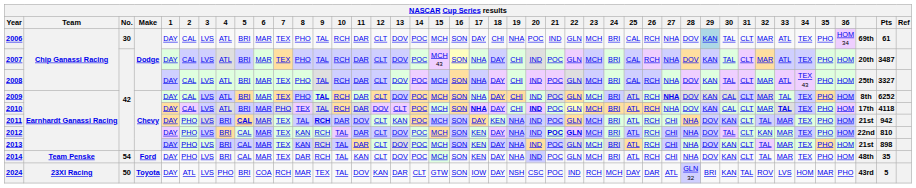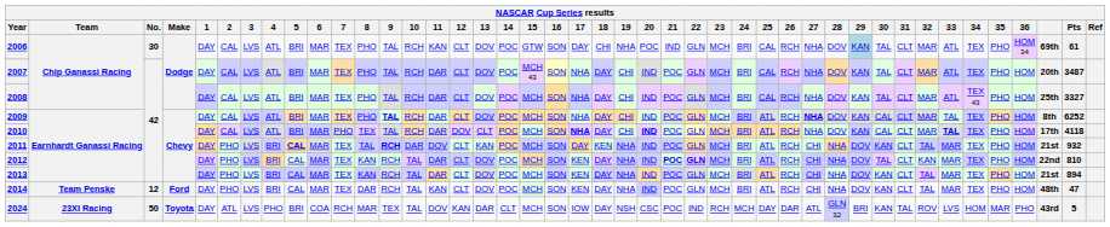 <table class="wikitable" style="text-align:center; font-size:75%">
 <tr>
 <th colspan=45><a href='#'>NASCAR</a> <a href='#'>Cup Series</a> results</th>
 </tr>
 <tr>
 <th>Year</th>
 <th>Team</th>
 <th>No.</th>
 <th>Make</th>
 <th>1</th>
 <th>2</th>
 <th>3</th>
 <th>4</th>
 <th>5</th>
 <th>6</th>
 <th>7</th>
 <th>8</th>
 <th>9</th>
 <th>10</th>
 <th>11</th>
 <th>12</th>
 <th>13</th>
 <th>14</th>
 <th>15</th>
 <th>16</th>
 <th>17</th>
 <th>18</th>
 <th>19</th>
 <th>20</th>
 <th>21</th>
 <th>22</th>
 <th>23</th>
 <th>24</th>
 <th>25</th>
 <th>26</th>
 <th>27</th>
 <th>28</th>
 <th>29</th>
 <th>30</th>
 <th>31</th>
 <th>32</th>
 <th>33</th>
 <th>34</th>
 <th>35</th>
 <th>36</th>
 <th></th>
 <th>Pts</th>
 <th>Ref</th>
 </tr>
 <tr>
 <th><a href='#'>2006</a></th>
 <th rowspan=3 nowrap><a href='#'>Chip Ganassi Racing</a></th>
 <th>30</th>
 <th rowspan=3><a href='#'>Dodge</a></th>
 <td><a href='#'>DAY</a></td>
 <td><a href='#'>CAL</a></td>
 <td><a href='#'>LVS</a></td>
 <td><a href='#'>ATL</a></td>
 <td><a href='#'>BRI</a></td>
 <td><a href='#'>MAR</a></td>
 <td><a href='#'>TEX</a></td>
 <td><a href='#'>PHO</a></td>
 <td><a href='#'>TAL</a></td>
 <td><a href='#'>RCH</a></td>
-<td><a href='#'>DAR</a></td>
+<td><a href='#'>KAN</a></td>
 <td><a href='#'>CLT</a></td>
 <td><a href='#'>DOV</a></td>
 <td><a href='#'>POC</a></td>
-<td><a href='#'>MCH</a></td>
+<td><a href='#'>GTW</a></td>
 <td><a href='#'>SON</a></td>
 <td><a href='#'>DAY</a></td>
 <td><a href='#'>CHI</a></td>
 <td><a href='#'>NHA</a></td>
 <td><a href='#'>POC</a></td>
 <td><a href='#'>IND</a></td>
 <td><a href='#'>GLN</a></td>
 <td><a href='#'>MCH</a></td>
 <td><a href='#'>BRI</a></td>
 <td><a href='#'>CAL</a></td>
 <td><a href='#'>RCH</a></td>
 <td><a href='#'>NHA</a></td>
 <td><a href='#'>DOV</a></td>
 <td style="background: lightblue;"><a href='#'>KAN</a></td>
 <td><a href='#'>TAL</a></td>
 <td><a href='#'>CLT</a></td>
 <td><a href='#'>MAR</a></td>
 <td><a href='#'>ATL</a></td>
 <td><a href='#'>TEX</a></td>
 <td><a href='#'>PHO</a></td>
 <td style="background:#EFCFFF;"><a href='#'>HOM</a><br><small>34</small></td>
 <th>69th</th>
 <th>61</th>
 <th></th>
 </tr>
 <tr>
 <th><a href='#'>2007</a></th>
 <th rowspan=7>42</th>
 <td style="background:#dfffdf;"><a href='#'>DAY</a><br></td>
 <td style="background:#cfcfff;"><a href='#'>CAL</a><br></td>
 <td style="background:#cfcfff;"><a href='#'>LVS</a><br></td>
 <td style="background:#dfdfdf;"><a href='#'>ATL</a><br></td>
 <td style="background:#cfcfff;"><a href='#'>BRI</a><br></td>
 <td style="background:#dfffdf;"><a href='#'>MAR</a><br></td>
 <td style="background:#ffdf9f;"><a href='#'>TEX</a><br></td>
 <td style="background:#cfcfff;"><a href='#'>PHO</a><br></td>
 <td style="background:#cfcfff;"><a href='#'>TAL</a><br></td>
 <td style="background:#cfcfff;"><a href='#'>RCH</a><br></td>
 <td style="background:#cfcfff;"><a href='#'>DAR</a><br></td>
 <td style="background:#cfcfff;"><a href='#'>CLT</a><br></td>
 <td style="background:#cfcfff;"><a href='#'>DOV</a><br></td>
 <td style="background:#dfffdf;"><a href='#'>POC</a><br></td>
 <td style="background:#efcfff;"><a href='#'>MCH</a><br><small>43</small></td>
 <td style="background:#ffffbf;"><a href='#'>SON</a><br></td>
 <td style="background:#dfffdf;"><a href='#'>NHA</a><br></td>
 <td style="background:#cfcfff;"><a href='#'>DAY</a><br></td>
 <td style="background:#dfffdf;"><a href='#'>CHI</a><br></td>
 <td style="background:#dfdfdf;"><a href='#'>IND</a><br></td>
 <td style="background:#dfffdf;"><a href='#'>POC</a><br></td>
 <td style="background:#efcfff;"><a href='#'>GLN</a><br></td>
 <td style="background:#cfcfff;"><a href='#'>MCH</a><br></td>
 <td style="background:#dfffdf;"><a href='#'>BRI</a><br></td>
 <td style="background:#cfcfff;"><a href='#'>CAL</a><br></td>
 <td style="background:#efcfff;"><a href='#'>RCH</a><br></td>
 <td style="background:#cfcfff;"><a href='#'>NHA</a><br></td>
 <td style="background:#ffdf9f;"><a href='#'>DOV</a><br></td>
 <td style="background:#cfcfff;"><a href='#'>KAN</a><br></td>
 <td style="background:#dfffdf;"><a href='#'>TAL</a><br></td>
 <td style="background:#efcfff;"><a href='#'>CLT</a><br></td>
 <td style="background:#ffdf9f;"><a href='#'>MAR</a><br></td>
 <td style="background:#cfcfff;"><a href='#'>ATL</a><br></td>
 <td style="background:#cfcfff;"><a href='#'>TEX</a><br></td>
 <td style="background:#dfffdf;"><a href='#'>PHO</a><br></td>
 <td style="background:#dfffdf;"><a href='#'>HOM</a><br></td>
 <th>20th</th>
 <th>3487</th>
 <th></th>
 </tr>
 <tr>
 <th><a href='#'>2008</a></th>
 <td style="background:#cfcfff;"><a href='#'>DAY</a><br></td>
 <td style="background:#dfffdf;"><a href='#'>CAL</a><br></td>
 <td style="background:#dfffdf;"><a href='#'>LVS</a><br></td>
 <td style="background:#dfffdf;"><a href='#'>ATL</a><br></td>
 <td style="background:#dfffdf;"><a href='#'>BRI</a><br></td>
 <td style="background:#dfffdf;"><a href='#'>MAR</a><br></td>
 <td style="background:#dfffdf;"><a href='#'>TEX</a><br></td>
 <td style="background:#dfffdf;"><a href='#'>PHO</a><br></td>
 <td style="background:#dfdfdf;"><a href='#'>TAL</a><br></td>
 <td style="background:#cfcfff;"><a href='#'>RCH</a><br></td>
 <td style="background:#cfcfff;"><a href='#'>DAR</a><br></td>
 <td style="background:#cfcfff;"><a href='#'>CLT</a><br></td>
 <td style="background:#dfffdf;"><a href='#'>DOV</a><br></td>
 <td style="background:#efcfff;"><a href='#'>POC</a><br></td>
 <td style="background:#cfcfff;"><a href='#'>MCH</a><br></td>
 <td style="background:#ffdf9f;"><a href='#'>SON</a><br></td>
 <td style="background:#cfcfff;"><a href='#'>NHA</a><br></td>
 <td style="background:#efcfff;"><a href='#'>DAY</a><br></td>
 <td style="background:#dfffdf;"><a href='#'>CHI</a><br></td>
 <td style="background:#efcfff;"><a href='#'>IND</a><br></td>
 <td style="background:#efcfff;"><a href='#'>POC</a><br></td>
 <td style="background:#dfdfdf;"><a href='#'>GLN</a><br></td>
 <td style="background:#cfcfff;"><a href='#'>MCH</a><br></td>
 <td style="background:#dfffdf;"><a href='#'>BRI</a><br></td>
 <td style="background:#cfcfff;"><a href='#'>CAL</a><br></td>
 <td style="background:#cfcfff;"><a href='#'>RCH</a><br></td>
 <td style="background:#dfffdf;"><a href='#'>NHA</a><br></td>
 <td style="background:#efcfff;"><a href='#'>DOV</a><br></td>
 <td style="background:#dfffdf;"><a href='#'>KAN</a><br></td>
 <td style="background:#efcfff;"><a href='#'>TAL</a><br></td>
 <td style="background:#efcfff;"><a href='#'>CLT</a><br></td>
 <td style="background:#dfffdf;"><a href='#'>MAR</a><br></td>
 <td style="background:#efcfff;"><a href='#'>ATL</a><br></td>
 <td style="background:#efcfff;"><a href='#'>TEX</a><br><small>43</small></td>
 <td style="background:#dfffdf;"><a href='#'>PHO</a><br></td>
 <td style="background:#dfffdf;"><a href='#'>HOM</a><br></td>
 <th>25th</th>
 <th>3327</th>
 <th></th>
 </tr>
 <tr>
 <th><a href='#'>2009</a></th>
 <th rowspan=5 nowrap><a href='#'>Earnhardt Ganassi Racing</a></th>
 <th rowspan=5><a href='#'>Chevy</a></th>
 <td style="background:#dfffdf;"><a href='#'>DAY</a><br></td>
 <td style="background:#dfffdf;"><a href='#'>CAL</a><br></td>
 <td style="background:#cfcfff;"><a href='#'>LVS</a><br></td>
 <td style="background:#cfcfff;"><a href='#'>ATL</a><br></td>
 <td style="background:#ffdf9f;"><a href='#'>BRI</a><br></td>
 <td style="background:#dfffdf;"><a href='#'>MAR</a><br></td>
 <td style="background:#ffdf9f;"><a href='#'>TEX</a><br></td>
 <td style="background:#cfcfff;"><a href='#'>PHO</a><br></td>
 <td style="background:#dfffdf;"><strong><a href='#'>TAL</a></strong><br></td>
 <td style="background:#ffdf9f;"><a href='#'>RCH</a><br></td>
 <td style="background:#dfffdf;"><a href='#'>DAR</a><br></td>
 <td style="background:#ffdf9f;"><a href='#'>CLT</a><br></td>
 <td style="background:#cfcfff;"><a href='#'>DOV</a><br></td>
 <td style="background:#ffdf9f;"><a href='#'>POC</a><br></td>
 <td style="background:#ffdf9f;"><a href='#'>MCH</a><br></td>
 <td style="background:#ffdf9f;"><a href='#'>SON</a><br></td>
 <td style="background:#dfffdf;"><a href='#'>NHA</a><br></td>
 <td style="background:#ffdf9f;"><a href='#'>DAY</a><br></td>
 <td style="background:#ffdf9f;"><a href='#'>CHI</a><br></td>
 <td style="background:#dfffdf;"><a href='#'>IND</a><br></td>
 <td style="background:#dfdfdf;"><a href='#'>POC</a><br></td>
 <td style="background:#ffdf9f;"><a href='#'>GLN</a><br></td>
 <td style="background:#dfffdf;"><a href='#'>MCH</a><br></td>
 <td style="background:#cfcfff;"><a href='#'>BRI</a><br></td>
 <td style="background:#dfdfdf;"><a href='#'>ATL</a><br></td>
 <td style="background:#dfffdf;"><a href='#'>RCH</a><br></td>
 <td style="background:#dfdfdf;"><strong><a href='#'>NHA</a></strong><br></td>
 <td style="background:#dfdfdf;"><a href='#'>DOV</a><br></td>
 <td style="background:#dfdfdf;"><a href='#'>KAN</a><br></td>
 <td style="background:#dfdfdf;"><a href='#'>CAL</a><br></td>
 <td style="background:#cfcfff;"><a href='#'>CLT</a><br></td>
 <td style="background:#dfdfdf;"><a href='#'>MAR</a><br></td>
 <td style="background:#dfffdf;"><a href='#'>TAL</a><br></td>
 <td style="background:#cfcfff;"><a href='#'>TEX</a><br></td>
 <td style="background:#ffdf9f;"><a href='#'>PHO</a><br></td>
 <td style="background:#cfcfff;"><a href='#'>HOM</a><br></td>
 <th>8th</th>
 <th>6252</th>
 <th></th>
 </tr>
 <tr>
 <th><a href='#'>2010</a></th>
 <td style="background:#ffdf9f;"><a href='#'>DAY</a><br></td>
 <td style="background:#efcfff;"><a href='#'>CAL</a><br></td>
 <td style="background:#cfcfff;"><a href='#'>LVS</a><br></td>
 <td style="background:#dfdfdf;"><a href='#'>ATL</a><br></td>
 <td style="background:#cfcfff;"><a href='#'>BRI</a><br></td>
 <td style="background:#cfcfff;"><a href='#'>MAR</a><br></td>
 <td style="background:#dfdfdf;"><a href='#'>PHO</a><br></td>
 <td style="background:#efcfff;"><a href='#'>TEX</a><br></td>
 <td style="background:#dfdfdf;"><a href='#'>TAL</a><br></td>
 <td style="background:#ffdf9f;"><a href='#'>RCH</a><br></td>
 <td style="background:#dfdfdf;"><a href='#'>DAR</a><br></td>
 <td style="background:#efcfff;"><a href='#'>DOV</a><br></td>
 <td style="background:#efcfff;"><a href='#'>CLT</a><br></td>
 <td style="background:#ffdf9f;"><a href='#'>POC</a><br></td>
 <td style="background:#dfffdf;"><a href='#'>MCH</a><br></td>
 <td style="background:#ffdf9f;"><a href='#'>SON</a><br></td>
 <td style="background:#efcfff;"><strong><a href='#'>NHA</a></strong><br></td>
 <td style="background:#efcfff;"><a href='#'>DAY</a><br></td>
 <td style="background:#dfffdf;"><a href='#'>CHI</a><br></td>
 <td style="background:#efcfff;"><strong><a href='#'>IND</a></strong><br></td>
 <td style="background:#dfffdf;"><a href='#'>POC</a><br></td>
 <td style="background:#ffffbf;"><a href='#'>GLN</a><br></td>
 <td style="background:#ffdf9f;"><a href='#'>MCH</a><br></td>
 <td style="background:#ffdf9f;"><a href='#'>BRI</a><br></td>
 <td style="background:#ffdf9f;"><a href='#'>ATL</a><br></td>
 <td style="background:#ffdf9f;"><a href='#'>RCH</a><br></td>
 <td style="background:#dfffdf;"><a href='#'>NHA</a><br></td>
 <td style="background:#dfffdf;"><a href='#'>DOV</a><br></td>
 <td style="background:#cfcfff;"><a href='#'>KAN</a><br></td>
 <td style="background:#dfffdf;"><a href='#'>CAL</a><br></td>
 <td style="background:#dfffdf;"><a href='#'>CLT</a><br></td>
 <td style="background:#dfffdf;"><a href='#'>MAR</a><br></td>
 <td style="background:#dfdfdf;"><strong><a href='#'>TAL</a></strong><br></td>
 <td style="background:#cfcfff;"><a href='#'>TEX</a><br></td>
 <td style="background:#dfffdf;"><a href='#'>PHO</a><br></td>
 <td style="background:#efcfff;"><a href='#'>HOM</a><br></td>
 <th>17th</th>
 <th>4118</th>
 <th></th>
 </tr>
 <tr>
 <th><a href='#'>2011</a></th>
 <td style="background:#ffdf9f;"><a href='#'>DAY</a><br></td>
 <td style="background:#dfffdf;"><a href='#'>PHO</a><br></td>
 <td style="background:#dfdfdf;"><a href='#'>LVS</a><br></td>
 <td style="background:#cfcfff;"><a href='#'>BRI</a><br></td>
 <td style="background:#ffdf9f;"><strong><a href='#'>CAL</a></strong><br></td>
 <td style="background:#dfdfdf;"><a href='#'>MAR</a><br></td>
 <td style="background:#dfffdf;"><a href='#'>TEX</a><br></td>
 <td style="background:#cfcfff;"><a href='#'>TAL</a><br></td>
 <td style="background:#cfcfff;"><strong><a href='#'>RCH</a></strong><br></td>
 <td style="background:#cfcfff;"><a href='#'>DAR</a><br></td>
 <td style="background:#cfcfff;"><a href='#'>DOV</a><br></td>
 <td style="background:#dfffdf;"><a href='#'>CLT</a><br></td>
 <td style="background:#dfffdf;"><a href='#'>KAN</a><br></td>
 <td style="background:#ffdf9f;"><a href='#'>POC</a><br></td>
 <td style="background:#cfcfff;"><a href='#'>MCH</a><br></td>
 <td style="background:#cfcfff;"><a href='#'>SON</a><br></td>
 <td style="background:#ffdf9f;"><a href='#'>DAY</a><br></td>
 <td style="background:#dfffdf;"><a href='#'>KEN</a><br></td>
 <td style="background:#cfcfff;"><a href='#'>NHA</a><br></td>
 <td style="background:#cfcfff;"><a href='#'>IND</a><br></td>
 <td style="background:#cfcfff;"><a href='#'>POC</a><br></td>
 <td style="background:#ffdf9f;"><a href='#'>GLN</a><br></td>
 <td style="background:#cfcfff;"><a href='#'>MCH</a><br></td>
 <td style="background:#dfffdf;"><a href='#'>BRI</a><br></td>
 <td style="background:#dfffdf;"><a href='#'>ATL</a><br></td>
 <td style="background:#dfffdf;"><a href='#'>RCH</a><br></td>
 <td style="background:#dfffdf;"><a href='#'>CHI</a><br></td>
 <td style="background:#ffdf9f;"><a href='#'>NHA</a><br></td>
 <td style="background:#cfcfff;"><a href='#'>DOV</a><br></td>
 <td style="background:#cfcfff;"><a href='#'>KAN</a><br></td>
 <td style="background:#dfffdf;"><a href='#'>CLT</a><br></td>
 <td style="background:#cfcfff;"><a href='#'>TAL</a><br></td>
 <td style="background:#cfcfff;"><a href='#'>MAR</a><br></td>
 <td style="background:#dfffdf;"><a href='#'>TEX</a><br></td>
 <td style="background:#dfffdf;"><a href='#'>PHO</a><br></td>
 <td style="background:#cfcfff;"><a href='#'>HOM</a><br></td>
 <th>21st</th>
-<th>942</th>
+<th>932</th>
 <th></th>
 </tr>
 <tr>
 <th><a href='#'>2012</a></th>
 <td style="background:#efcfff;"><a href='#'>DAY</a><br></td>
 <td style="background:#dfffdf;"><a href='#'>PHO</a><br></td>
 <td style="background:#cfcfff;"><a href='#'>LVS</a><br></td>
 <td style="background:#ffdf9f;"><a href='#'>BRI</a><br></td>
 <td style="background:#dfffdf;"><a href='#'>CAL</a><br></td>
 <td style="background:#cfcfff;"><a href='#'>MAR</a><br></td>
 <td style="background:#dfffdf;"><a href='#'>TEX</a><br></td>
 <td style="background:#dfffdf;"><a href='#'>KAN</a><br></td>
 <td style="background:#dfffdf;"><a href='#'>RCH</a><br></td>
 <td style="background:#efcfff;"><a href='#'>TAL</a><br></td>
 <td style="background:#cfcfff;"><a href='#'>DAR</a><br></td>
 <td style="background:#cfcfff;"><a href='#'>CLT</a><br></td>
 <td style="background:#cfcfff;"><a href='#'>DOV</a><br></td>
 <td style="background:#dfffdf;"><a href='#'>POC</a><br></td>
 <td style="background:#ffdf9f;"><a href='#'>MCH</a><br></td>
 <td style="background:#cfcfff;"><a href='#'>SON</a><br></td>
 <td style="background:#dfffdf;"><a href='#'>KEN</a><br></td>
 <td style="background:#efcfff;"><a href='#'>DAY</a><br></td>
 <td style="background:#cfcfff;"><a href='#'>NHA</a><br></td>
 <td style="background:#cfcfff;"><a href='#'>IND</a><br></td>
 <td style="background:#dfffdf;"><strong><a href='#'>POC</a></strong><br></td>
 <td style="background:#efcfff;"><strong><a href='#'>GLN</a></strong><br></td>
 <td style="background:#cfcfff;"><a href='#'>MCH</a><br></td>
 <td style="background:#dfffdf;"><a href='#'>BRI</a><br></td>
 <td style="background:#cfcfff;"><a href='#'>ATL</a><br></td>
 <td style="background:#dfffdf;"><a href='#'>RCH</a><br></td>
 <td style="background:#cfcfff;"><a href='#'>CHI</a><br></td>
 <td style="background:#cfcfff;"><a href='#'>NHA</a><br></td>
 <td style="background:#cfcfff;"><a href='#'>DOV</a><br></td>
 <td style="background:#efcfff;"><a href='#'>TAL</a><br></td>
 <td style="background:#dfffdf;"><a href='#'>CLT</a><br></td>
 <td style="background:#dfffdf;"><a href='#'>KAN</a><br></td>
 <td style="background:#dfffdf;"><a href='#'>MAR</a><br></td>
 <td style="background:#cfcfff;"><a href='#'>TEX</a><br></td>
 <td style="background:#dfffdf;"><a href='#'>PHO</a><br></td>
 <td style="background:#cfcfff;"><a href='#'>HOM</a><br></td>
 <th>22nd</th>
 <th>810</th>
 <th></th>
 </tr>
 <tr>
 <th><a href='#'>2013</a></th>
 <td style="background:#cfcfff;"><a href='#'>DAY</a><br></td>
 <td style="background:#dfffdf;"><a href='#'>PHO</a><br></td>
 <td style="background:#dfffdf;"><a href='#'>LVS</a><br></td>
 <td style="background:#cfcfff;"><a href='#'>BRI</a><br></td>
 <td style="background:#cfcfff;"><a href='#'>CAL</a><br></td>
 <td style="background:#cfcfff;"><a href='#'>MAR</a><br></td>
 <td style="background:#dfffdf;"><a href='#'>TEX</a><br></td>
 <td style="background:#cfcfff;"><a href='#'>KAN</a><br></td>
 <td style="background:#dfdfdf;"><a href='#'>RCH</a><br></td>
 <td style="background:#cfcfff;"><a href='#'>TAL</a><br></td>
 <td style="background:#ffdf9f;"><a href='#'>DAR</a><br></td>
 <td style="background:#dfffdf;"><a href='#'>CLT</a><br></td>
 <td style="background:#dfdfdf;"><a href='#'>DOV</a><br></td>
 <td style="background:#dfffdf;"><a href='#'>POC</a><br></td>
 <td style="background:#dfffdf;"><a href='#'>MCH</a><br></td>
 <td style="background:#cfcfff;"><a href='#'>SON</a><br></td>
 <td style="background:#dfffdf;"><a href='#'>KEN</a><br></td>
 <td style="background:#cfcfff;"><a href='#'>DAY</a><br></td>
 <td style="background:#cfcfff;"><a href='#'>NHA</a><br></td>
 <td style="background:#ffdf9f;"><a href='#'>IND</a><br></td>
 <td style="background:#cfcfff;"><a href='#'>POC</a><br></td>
 <td style="background:#dfdfdf;"><a href='#'>GLN</a><br></td>
 <td style="background:#dfffdf;"><a href='#'>MCH</a><br></td>
 <td style="background:#dfdfdf;"><a href='#'>BRI</a><br></td>
 <td style="background:#ffdf9f;"><a href='#'>ATL</a><br></td>
 <td style="background:#dfffdf;"><a href='#'>RCH</a><br></td>
 <td style="background:#cfcfff;"><a href='#'>CHI</a><br></td>
 <td style="background:#dfffdf;"><a href='#'>NHA</a><br></td>
 <td style="background:#cfcfff;"><a href='#'>DOV</a><br></td>
 <td style="background:#dfffdf;"><a href='#'>KAN</a><br></td>
 <td style="background:#dfffdf;"><a href='#'>CLT</a><br></td>
 <td style="background:#efcfff;"><a href='#'>TAL</a><br></td>
 <td style="background:#dfffdf;"><a href='#'>MAR</a><br></td>
 <td style="background:#dfffdf;"><a href='#'>TEX</a><br></td>
 <td style="background:#ffdf9f;"><a href='#'>PHO</a><br></td>
 <td style="background:#dfffdf;"><a href='#'>HOM</a><br></td>
 <th>21st</th>
-<th>898</th>
+<th>894</th>
 <th></th>
 </tr>
 <tr>
 <th><a href='#'>2014</a></th>
 <th nowrap><a href='#'>Team Penske</a></th>
-<th>54</th>
+<th>12</th>
 <th><a href='#'>Ford</a></th>
 <td><a href='#'>DAY</a></td>
 <td><a href='#'>PHO</a></td>
 <td><a href='#'>LVS</a></td>
 <td><a href='#'>BRI</a></td>
 <td><a href='#'>CAL</a></td>
 <td><a href='#'>MAR</a></td>
 <td><a href='#'>TEX</a></td>
 <td><a href='#'>DAR</a></td>
 <td><a href='#'>RCH</a></td>
 <td><a href='#'>TAL</a></td>
 <td><a href='#'>KAN</a></td>
 <td><a href='#'>CLT</a></td>
 <td><a href='#'>DOV</a></td>
 <td><a href='#'>POC</a></td>
 <td style="background:#DFFFDF;"><a href='#'>MCH</a><br></td>
 <td><a href='#'>SON</a></td>
 <td><a href='#'>KEN</a></td>
 <td><a href='#'>DAY</a></td>
 <td><a href='#'>NHA</a></td>
 <td style="background:#CFCFFF;"><a href='#'>IND</a><br></td>
 <td><a href='#'>POC</a></td>
 <td><a href='#'>GLN</a></td>
 <td><a href='#'>MCH</a></td>
 <td><a href='#'>BRI</a></td>
 <td><a href='#'>ATL</a></td>
 <td><a href='#'>RCH</a></td>
 <td><a href='#'>CHI</a></td>
 <td><a href='#'>NHA</a></td>
 <td><a href='#'>DOV</a></td>
 <td><a href='#'>KAN</a></td>
 <td><a href='#'>CLT</a></td>
 <td><a href='#'>TAL</a></td>
 <td><a href='#'>MAR</a></td>
 <td><a href='#'>TEX</a></td>
 <td><a href='#'>PHO</a></td>
 <td><a href='#'>HOM</a></td>
 <th>48th</th>
-<th>35</th>
+<th>47</th>
 <th></th>
 </tr>
 <tr>
 <th><a href='#'>2024</a></th>
 <th><a href='#'>23XI Racing</a></th>
 <th>50</th>
 <th><a href='#'>Toyota</a></th>
 <td><a href='#'>DAY</a></td>
 <td><a href='#'>ATL</a></td>
 <td><a href='#'>LVS</a></td>
 <td><a href='#'>PHO</a></td>
 <td><a href='#'>BRI</a></td>
 <td><a href='#'>COA</a></td>
 <td><a href='#'>RCH</a></td>
 <td><a href='#'>MAR</a></td>
 <td><a href='#'>TEX</a></td>
 <td><a href='#'>TAL</a></td>
 <td><a href='#'>DOV</a></td>
 <td><a href='#'>KAN</a></td>
 <td><a href='#'>DAR</a></td>
 <td><a href='#'>CLT</a></td>
-<td><a href='#'>GTW</a></td>
+<td><a href='#'>MCH</a></td>
 <td><a href='#'>SON</a></td>
 <td><a href='#'>IOW</a></td>
 <td><a href='#'>DAY</a></td>
 <td><a href='#'>NSH</a></td>
 <td><a href='#'>CSC</a></td>
 <td><a href='#'>POC</a></td>
 <td><a href='#'>IND</a></td>
 <td><a href='#'>RCH</a></td>
 <td><a href='#'>MCH</a></td>
 <td><a href='#'>DAY</a></td>
 <td><a href='#'>DAR</a></td>
 <td><a href='#'>ATL</a></td>
 <td style="background:#CFCFFF;"><a href='#'>GLN</a><br><small>32</small></td>
 <td><a href='#'>BRI</a></td>
 <td><a href='#'>KAN</a></td>
 <td><a href='#'>TAL</a></td>
 <td><a href='#'>ROV</a></td>
 <td><a href='#'>LVS</a></td>
 <td><a href='#'>HOM</a></td>
 <td><a href='#'>MAR</a></td>
 <td><a href='#'>PHO</a></td>
 <th>43rd</th>
 <th>5</th>
 <th></th>
 </tr>
 </table>
